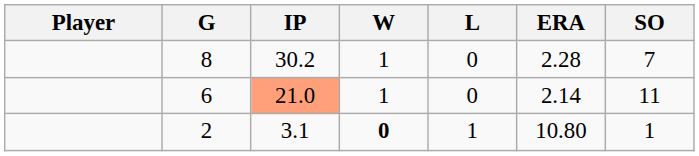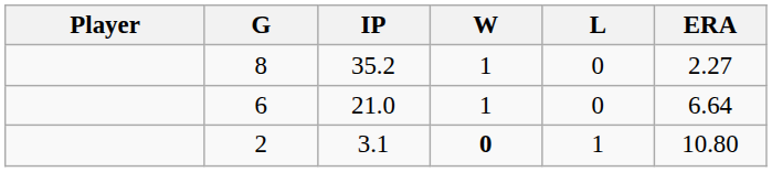 <table class="wikitable sortable">
 <tr>
 <th bgcolor="#DDDDFF" width="16%">Player</th>
 <th bgcolor="#DDDDFF" width="9%">G</th>
 <th bgcolor="#DDDDFF" width="9%">IP</th>
 <th bgcolor="#DDDDFF" width="9%">W</th>
 <th bgcolor="#DDDDFF" width="9%">L</th>
 <th bgcolor="#DDDDFF" width="9%">ERA</th>
-<th bgcolor="#DDDDFF" width="9%">SO</th>
 </tr>
 <tr align="center">
 <td></td>
 <td>8</td>
-<td>30.2</td>
+<td>35.2</td>
 <td>1</td>
 <td>0</td>
-<td>2.28</td>
-<td>7</td>
+<td>2.27</td>
 </tr>
 <tr align="center">
 <td></td>
 <td>6</td>
-<td style="background: lightsalmon;">21.0</td>
+<td>21.0</td>
 <td>1</td>
 <td>0</td>
-<td>2.14</td>
-<td>11</td>
+<td>6.64</td>
 </tr>
 <tr align="center">
 <td></td>
 <td>2</td>
 <td>3.1</td>
 <td><strong>0</strong></td>
 <td>1</td>
 <td>10.80</td>
-<td>1</td>
 </tr>
 </table>
